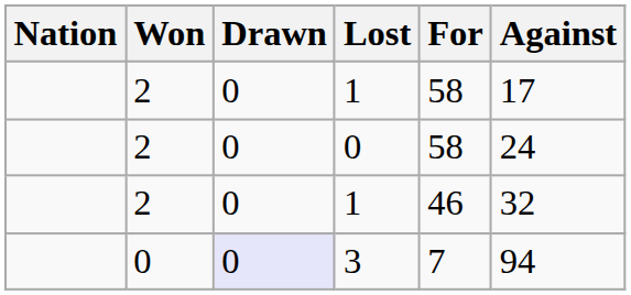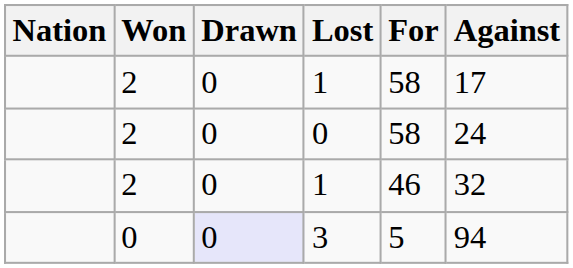 <table class="wikitable">
 <tr>
 <th>Nation</th>
 <th>Won</th>
 <th>Drawn</th>
 <th>Lost</th>
 <th>For</th>
 <th>Against</th>
 </tr>
 <tr>
 <td></td>
 <td>2</td>
 <td>0</td>
 <td>1</td>
 <td>58</td>
 <td>17</td>
 </tr>
 <tr>
 <td></td>
 <td>2</td>
 <td>0</td>
 <td>0</td>
 <td>58</td>
 <td>24</td>
 </tr>
 <tr>
 <td></td>
 <td>2</td>
 <td>0</td>
 <td>1</td>
 <td>46</td>
 <td>32</td>
 </tr>
 <tr>
 <td></td>
 <td>0</td>
 <td style="background: lavender;">0</td>
 <td>3</td>
-<td>7</td>
+<td>5</td>
 <td>94</td>
 </tr>
 </table>
